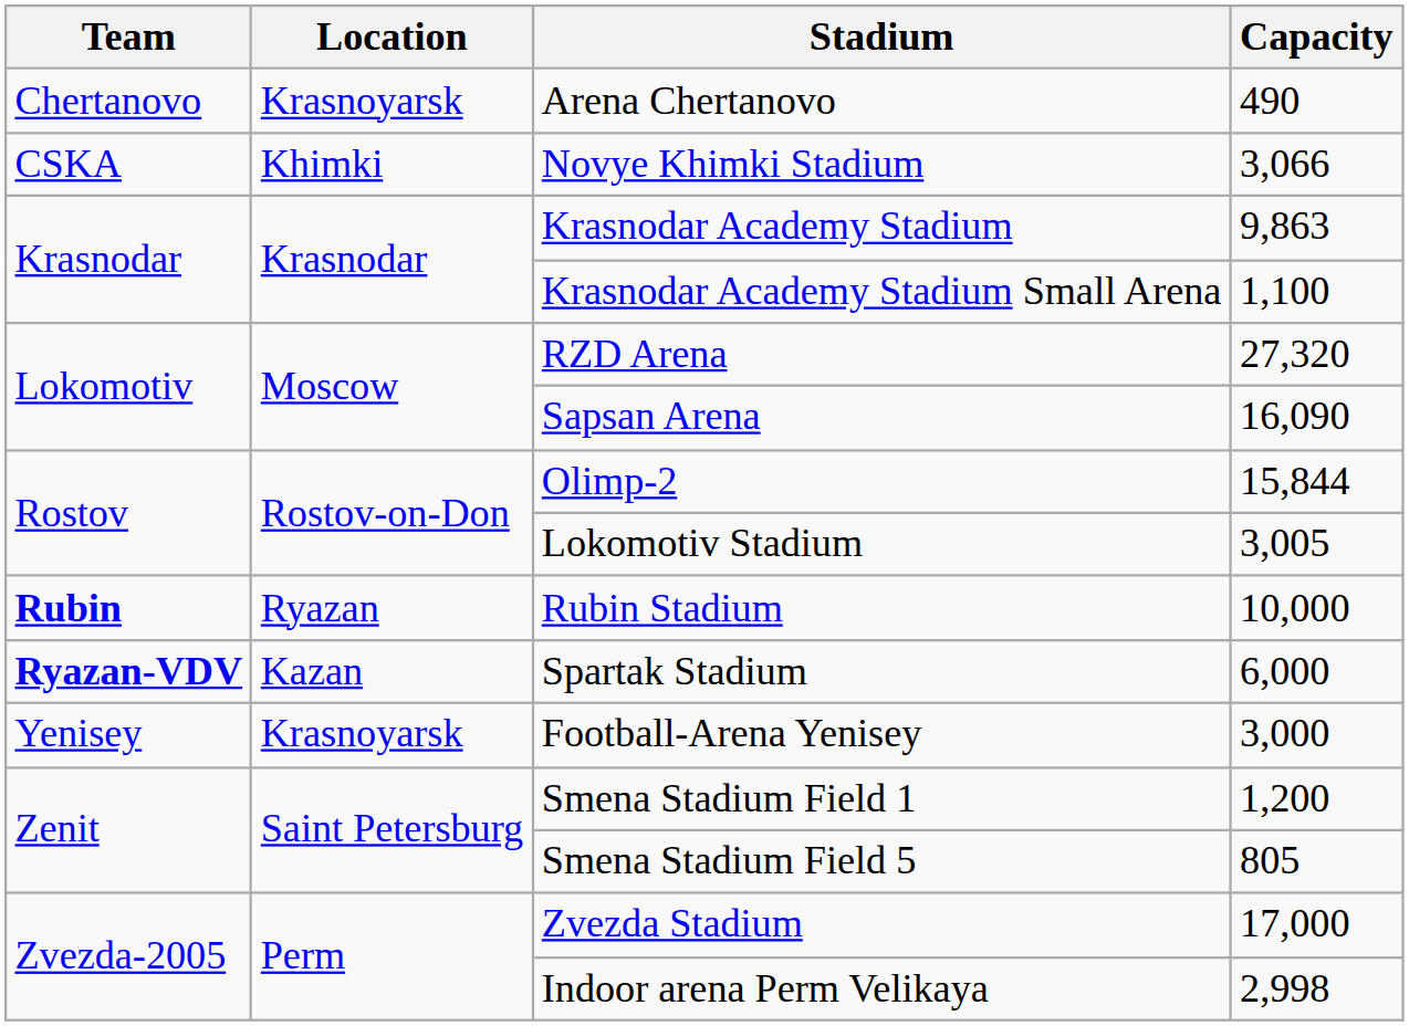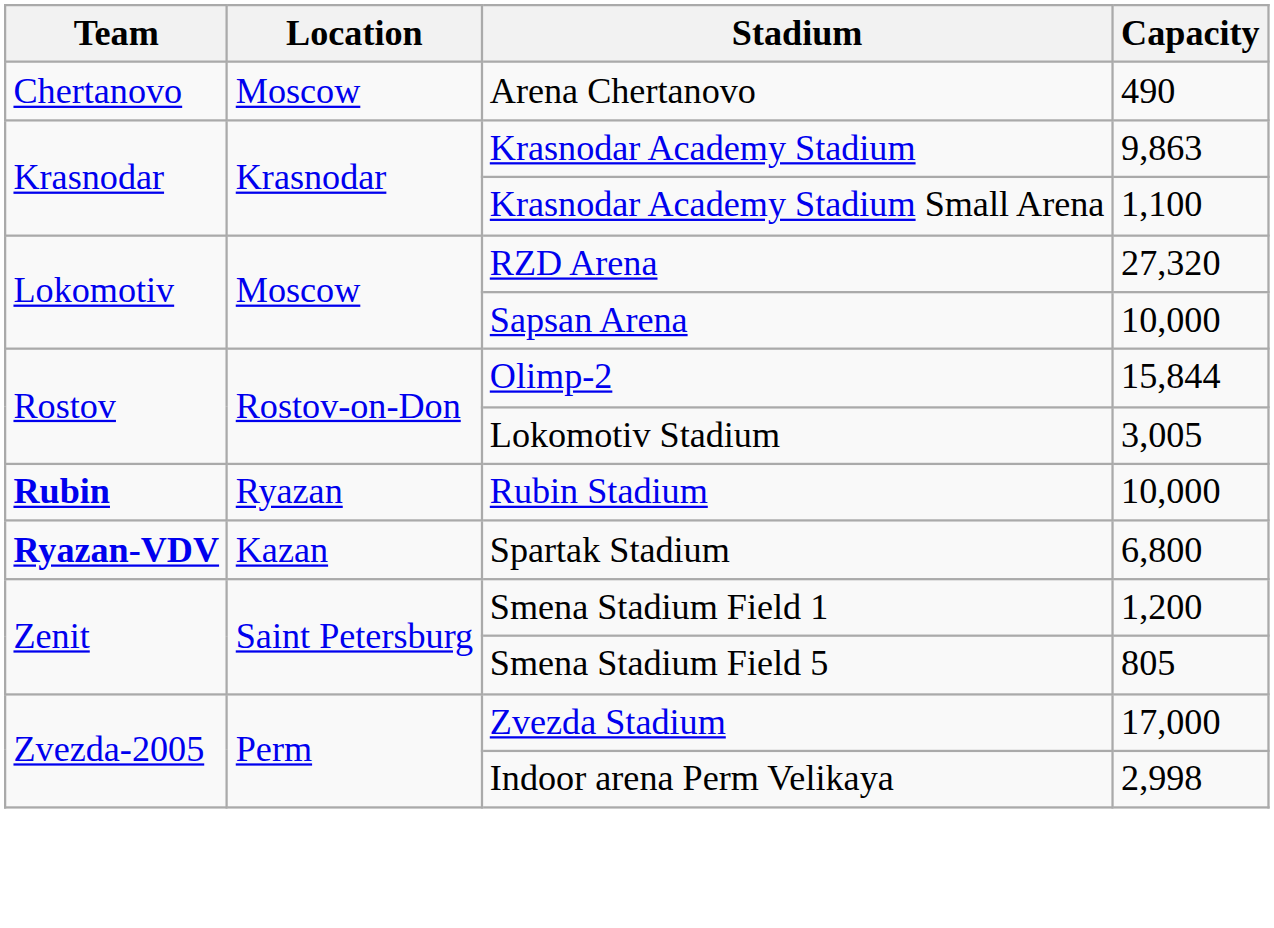 <table class="wikitable sortable">
 <tr>
 <th>Team</th>
 <th>Location</th>
 <th>Stadium</th>
 <th>Capacity</th>
 </tr>
 <tr>
 <td><a href='#'>Chertanovo</a></td>
-<td><a href='#'>Krasnoyarsk</a></td>
+<td><a href='#'>Moscow</a></td>
 <td>Arena Chertanovo</td>
 <td>490</td>
-</tr>
-<tr>
-<td><a href='#'>CSKA</a></td>
-<td><a href='#'>Khimki</a></td>
-<td><a href='#'>Novye Khimki Stadium</a></td>
-<td>3,066</td>
 </tr>
 <tr>
 <td rowspan=2><a href='#'>Krasnodar</a></td>
 <td rowspan=2><a href='#'>Krasnodar</a></td>
 <td><a href='#'>Krasnodar Academy Stadium</a></td>
 <td>9,863</td>
 </tr>
 <tr>
 <td><a href='#'>Krasnodar Academy Stadium</a> Small Arena</td>
 <td>1,100</td>
 </tr>
 <tr>
 <td rowspan=2><a href='#'>Lokomotiv</a></td>
 <td rowspan=2><a href='#'>Moscow</a></td>
 <td><a href='#'>RZD Arena</a></td>
 <td>27,320</td>
 </tr>
 <tr>
 <td><a href='#'>Sapsan Arena</a></td>
-<td>16,090</td>
+<td>10,000</td>
 </tr>
 <tr>
 <td rowspan=2><a href='#'>Rostov</a></td>
 <td rowspan=2><a href='#'>Rostov-on-Don</a></td>
 <td><a href='#'>Olimp-2</a></td>
 <td>15,844</td>
 </tr>
 <tr>
 <td>Lokomotiv Stadium</td>
 <td>3,005</td>
 </tr>
 <tr>
 <td><strong><a href='#'>Rubin</a></strong></td>
 <td><a href='#'>Ryazan</a></td>
 <td><a href='#'>Rubin Stadium</a></td>
 <td>10,000</td>
 </tr>
 <tr>
 <td><strong><a href='#'>Ryazan-VDV</a></strong></td>
 <td><a href='#'>Kazan</a></td>
 <td>Spartak Stadium</td>
-<td>6,000</td>
-</tr>
-<tr>
-<td><a href='#'>Yenisey</a></td>
-<td><a href='#'>Krasnoyarsk</a></td>
-<td>Football-Arena Yenisey</td>
-<td>3,000</td>
+<td>6,800</td>
 </tr>
 <tr>
 <td rowspan=2><a href='#'>Zenit</a></td>
 <td rowspan=2><a href='#'>Saint Petersburg</a></td>
 <td>Smena Stadium Field 1</td>
 <td>1,200</td>
 </tr>
 <tr>
 <td>Smena Stadium Field 5</td>
 <td>805</td>
 </tr>
 <tr>
 <td rowspan=2><a href='#'>Zvezda-2005</a></td>
 <td rowspan=2><a href='#'>Perm</a></td>
 <td><a href='#'>Zvezda Stadium</a></td>
 <td>17,000</td>
 </tr>
 <tr>
 <td>Indoor arena Perm Velikaya</td>
 <td>2,998</td>
 </tr>
 </table>
